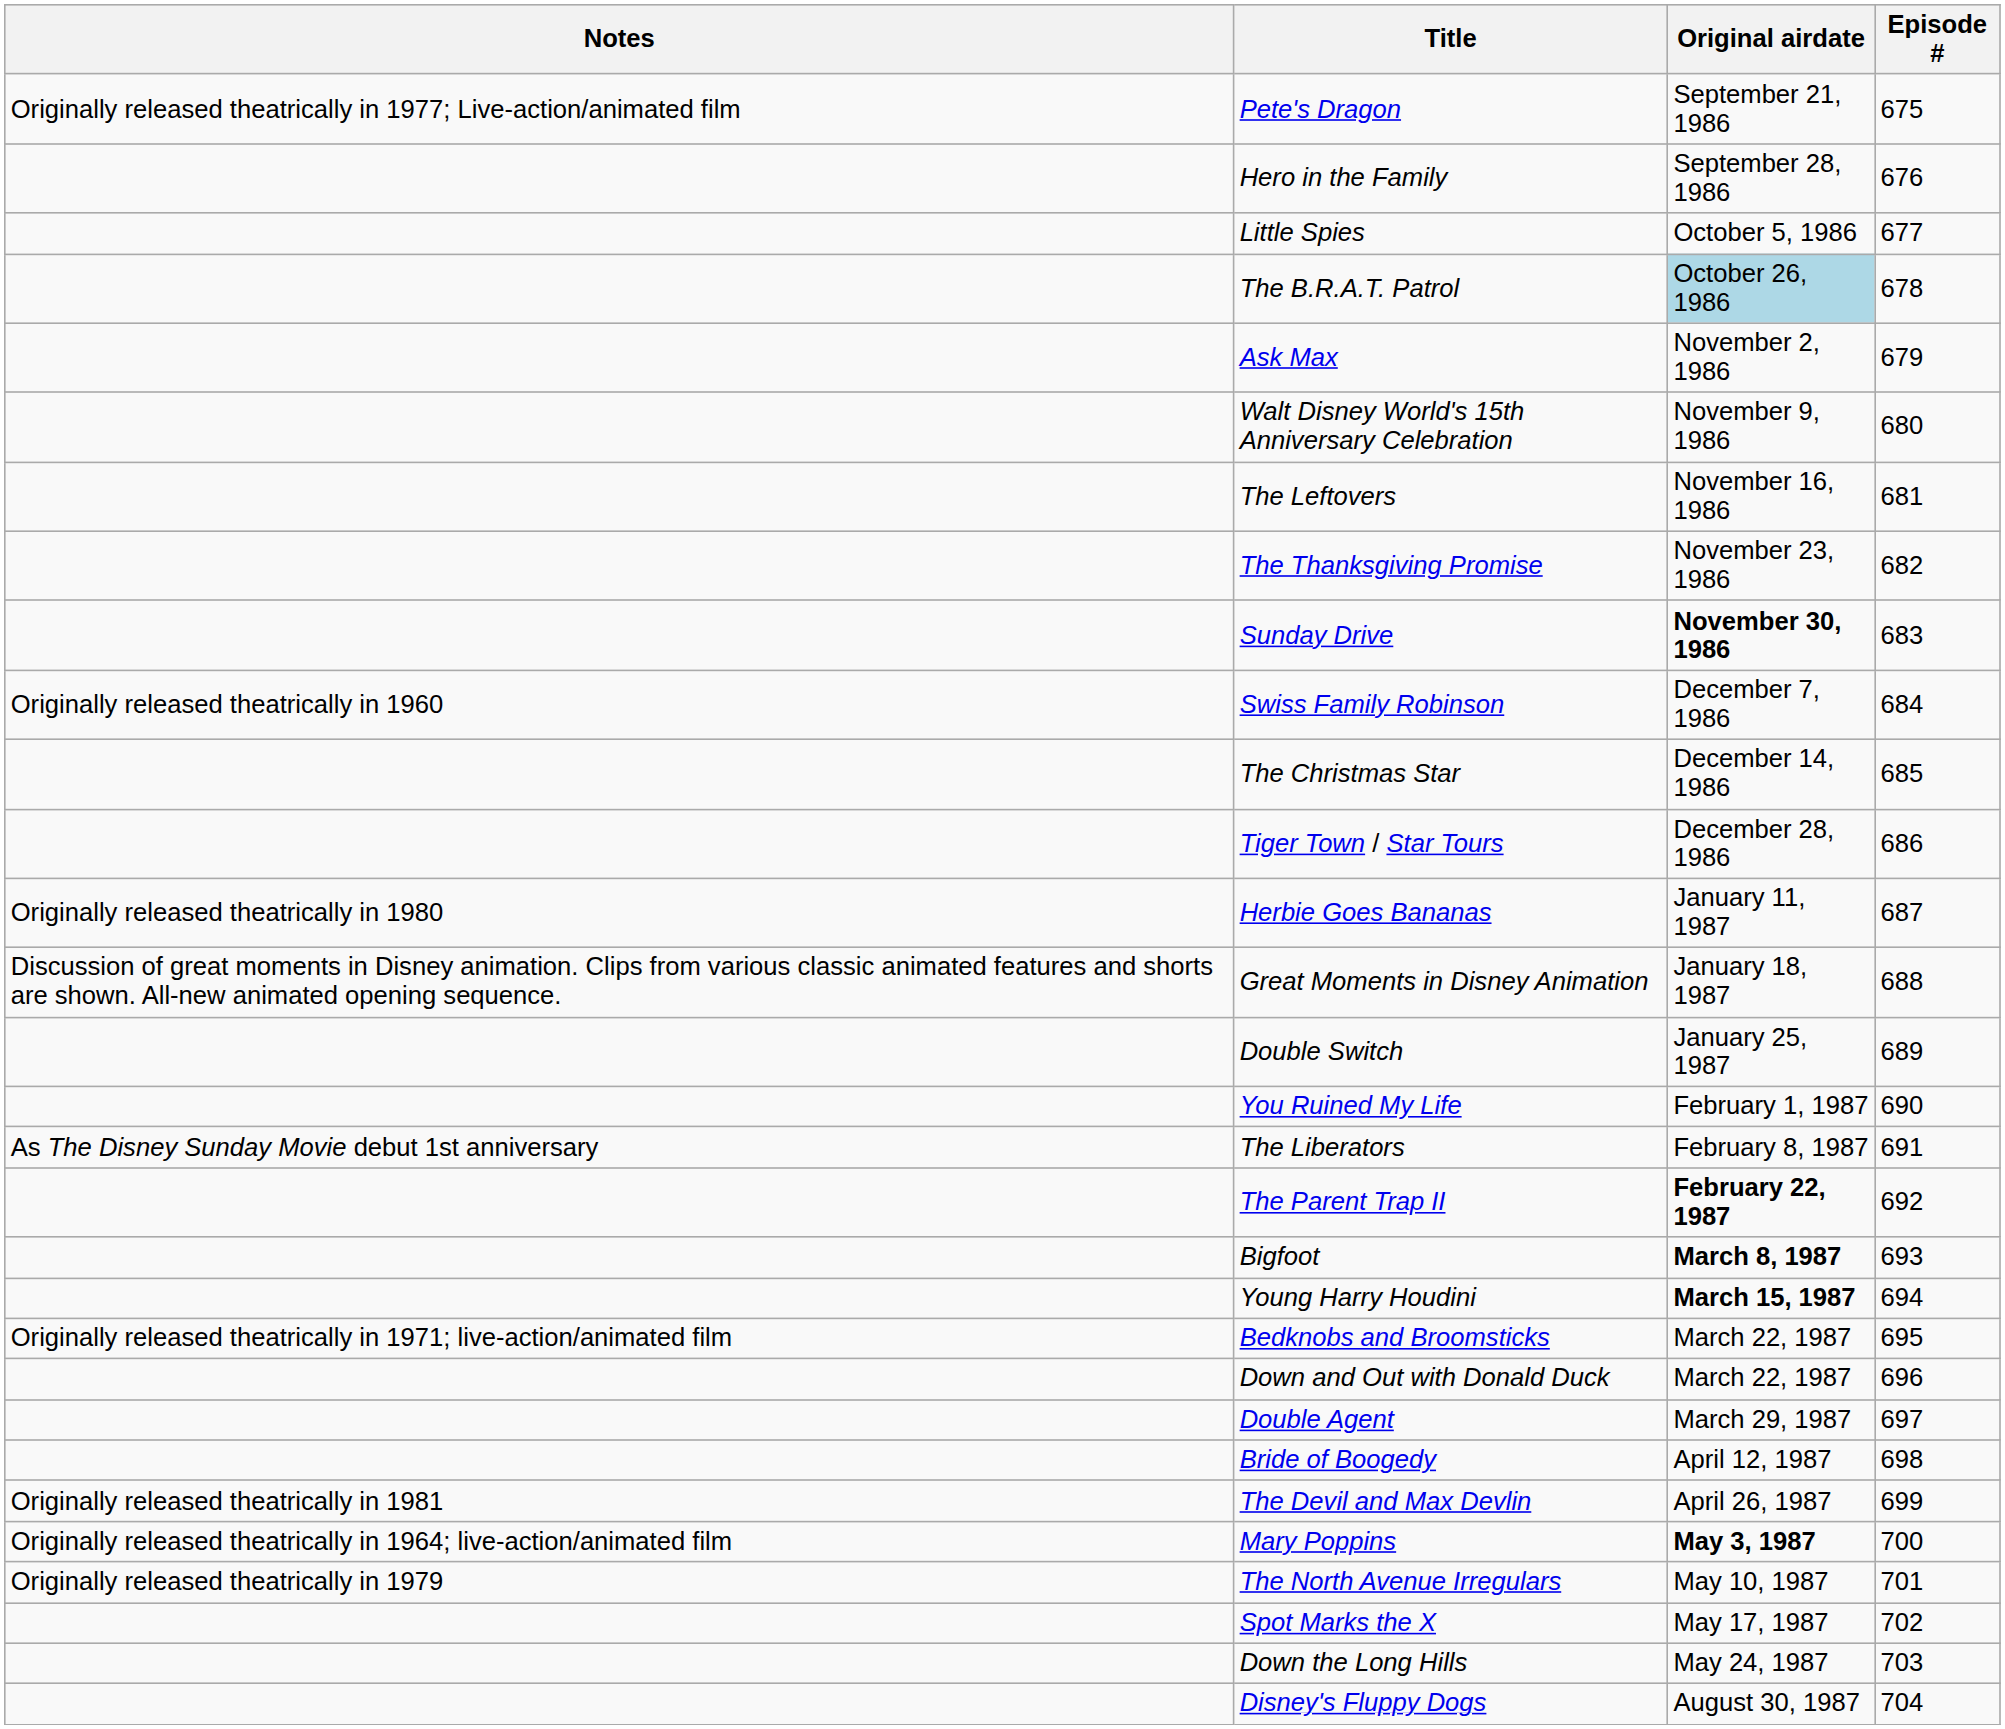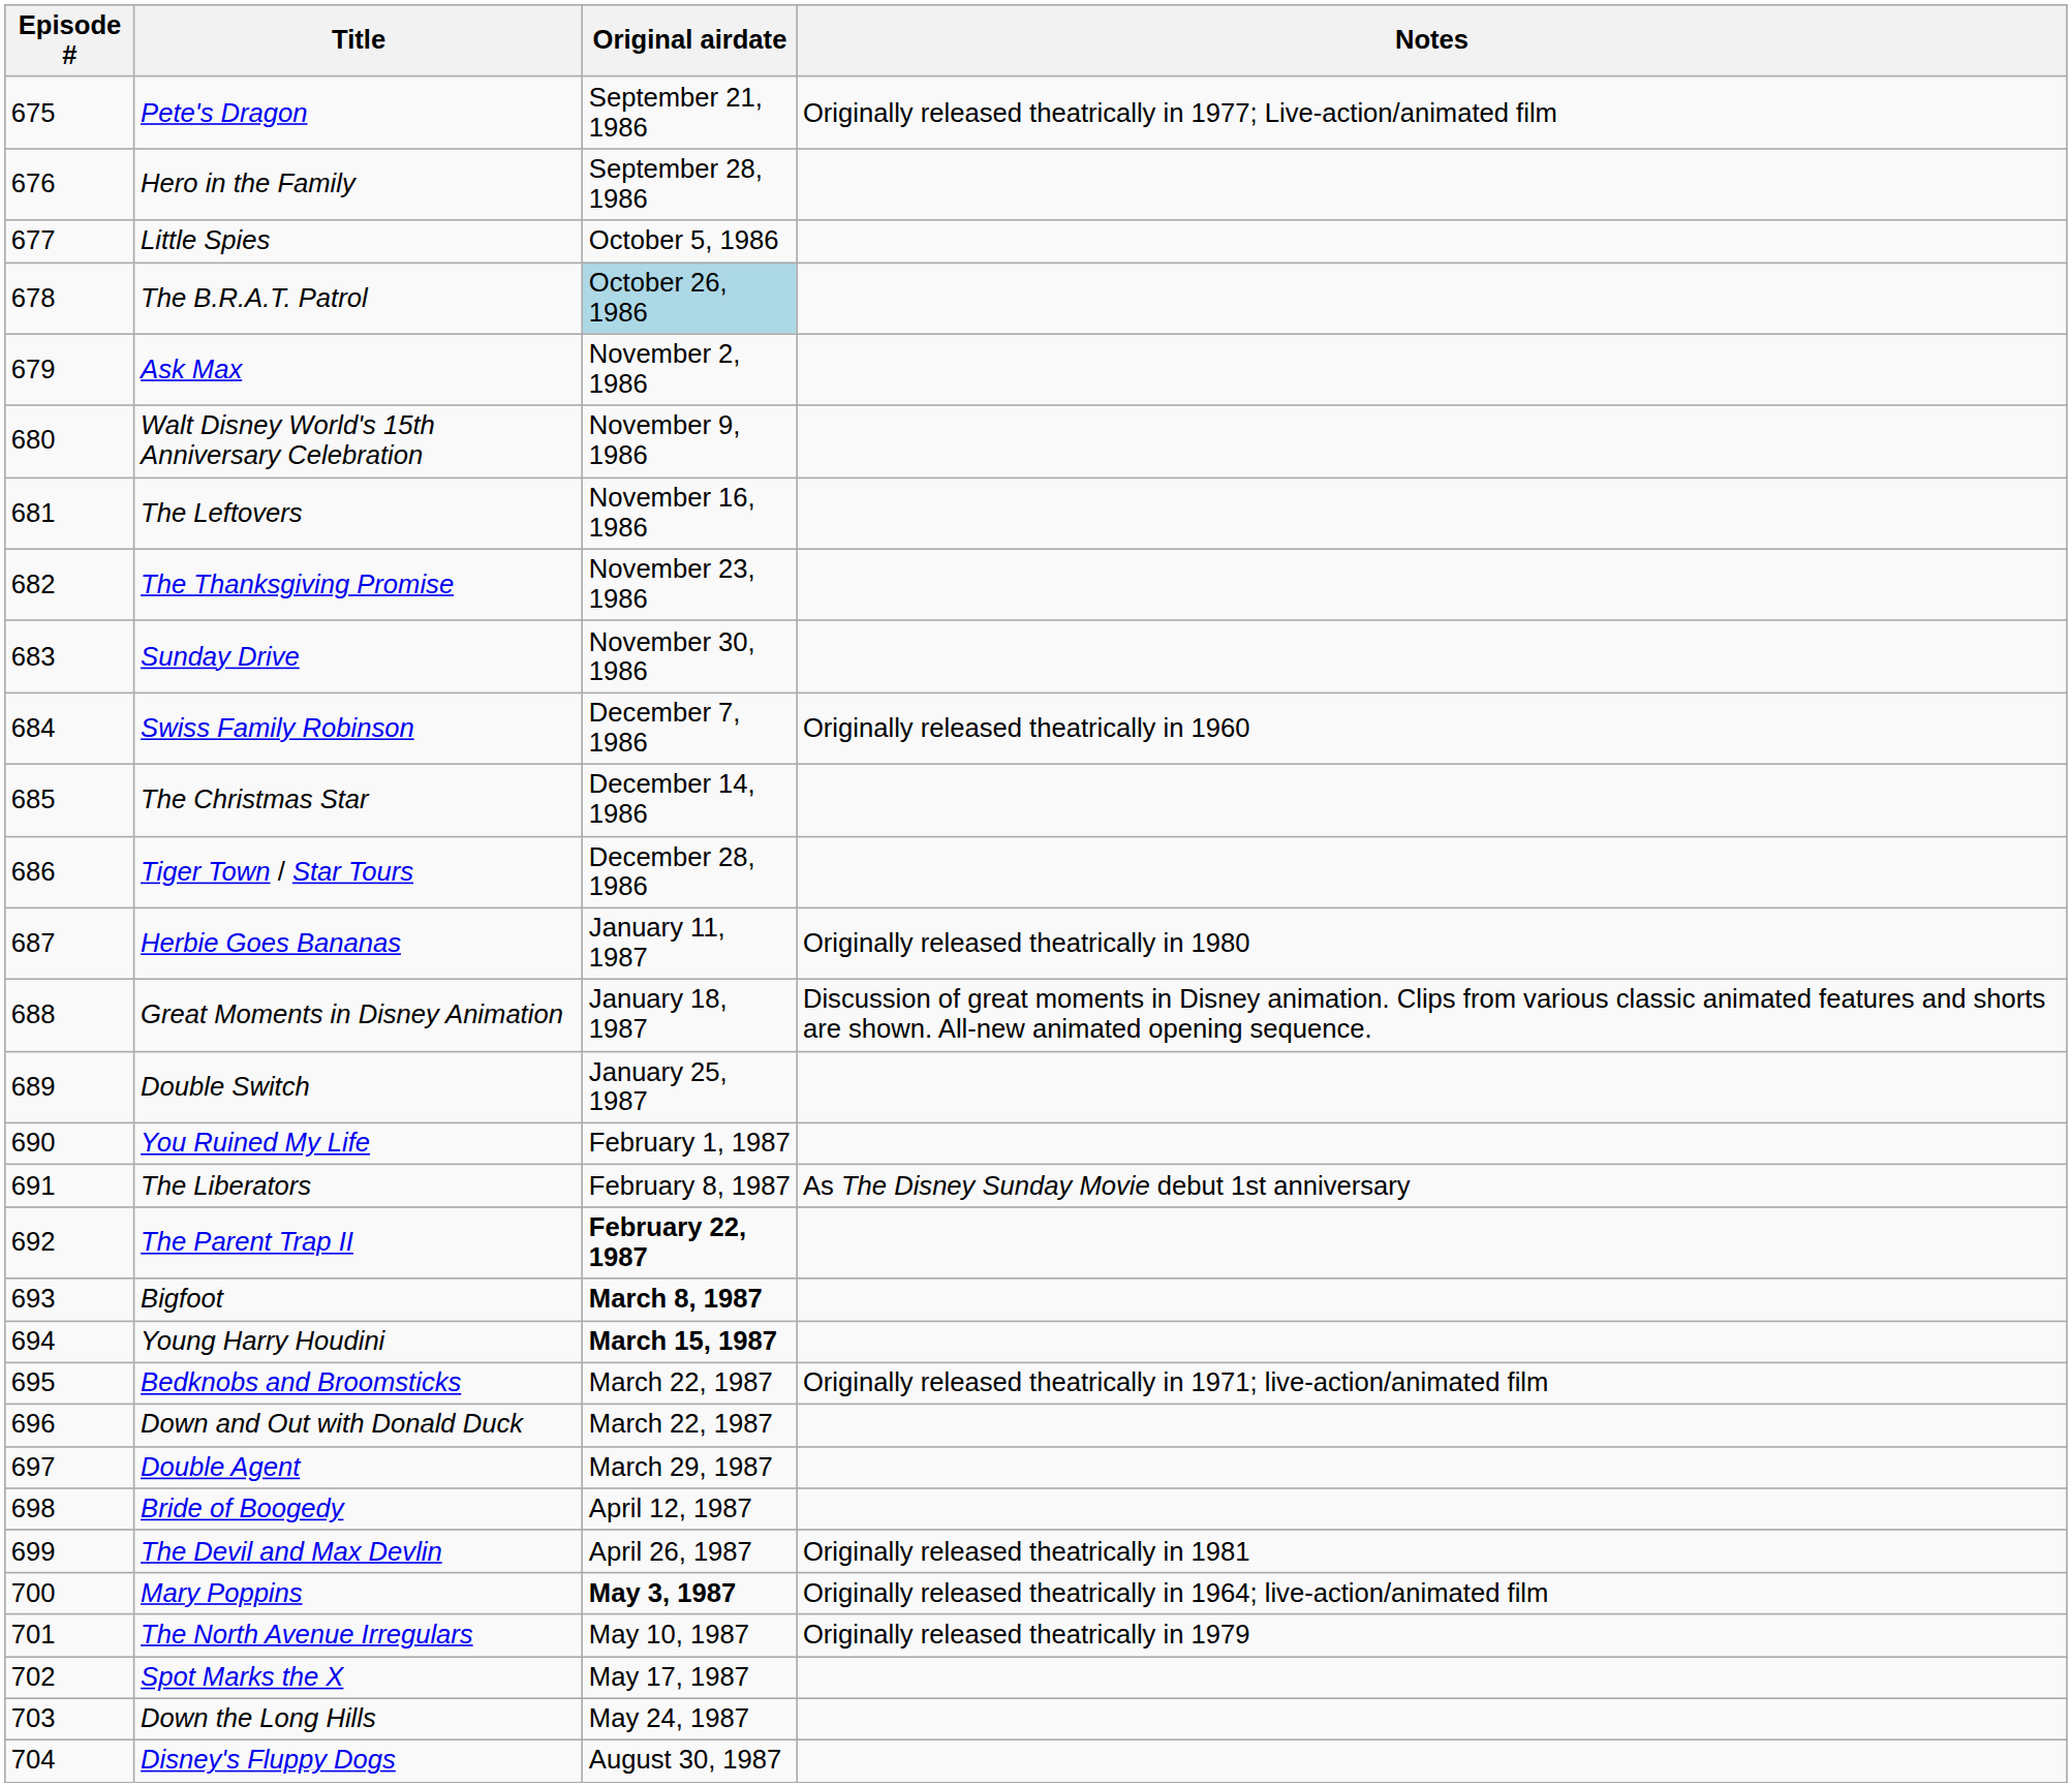 <table class="wikitable sortable">
 <tr>
-<th>Notes</th>
+<th>Episode #</th>
 <th>Title</th>
 <th>Original airdate</th>
-<th>Episode #</th>
+<th>Notes</th>
 </tr>
 <tr>
-<td>Originally released theatrically in 1977; Live-action/animated film</td>
+<td>675</td>
 <td><em><a href='#'>Pete's Dragon</a></em></td>
 <td>September 21, 1986</td>
-<td>675</td>
+<td>Originally released theatrically in 1977; Live-action/animated film</td>
 </tr>
 <tr>
-<td></td>
+<td>676</td>
 <td><em>Hero in the Family</em></td>
 <td>September 28, 1986</td>
-<td>676</td>
+<td></td>
 </tr>
 <tr>
-<td></td>
+<td>677</td>
 <td><em>Little Spies</em></td>
 <td>October 5, 1986</td>
-<td>677</td>
+<td></td>
 </tr>
 <tr>
-<td></td>
+<td>678</td>
 <td><em>The B.R.A.T. Patrol</em></td>
 <td style="background: lightblue;">October 26, 1986</td>
-<td>678</td>
+<td></td>
 </tr>
 <tr>
-<td></td>
+<td>679</td>
 <td><em><a href='#'>Ask Max</a></em></td>
 <td>November 2, 1986</td>
-<td>679</td>
+<td></td>
 </tr>
 <tr>
-<td></td>
+<td>680</td>
 <td><em>Walt Disney World's 15th Anniversary Celebration</em></td>
 <td>November 9, 1986</td>
-<td>680</td>
+<td></td>
 </tr>
 <tr>
-<td></td>
+<td>681</td>
 <td><em>The Leftovers</em></td>
 <td>November 16, 1986</td>
-<td>681</td>
+<td></td>
 </tr>
 <tr>
-<td></td>
+<td>682</td>
 <td><em><a href='#'>The Thanksgiving Promise</a></em></td>
 <td>November 23, 1986</td>
-<td>682</td>
+<td></td>
 </tr>
 <tr>
+<td>683</td>
+<td><em><a href='#'>Sunday Drive</a></em></td>
+<td>November 30, 1986</td>
 <td></td>
-<td><em><a href='#'>Sunday Drive</a></em></td>
-<td><strong>November 30, 1986</strong></td>
-<td>683</td>
 </tr>
 <tr>
-<td>Originally released theatrically in 1960</td>
+<td>684</td>
 <td><em><a href='#'>Swiss Family Robinson</a></em></td>
 <td>December 7, 1986</td>
-<td>684</td>
+<td>Originally released theatrically in 1960</td>
 </tr>
 <tr>
-<td></td>
+<td>685</td>
 <td><em>The Christmas Star</em></td>
 <td>December 14, 1986</td>
-<td>685</td>
+<td></td>
 </tr>
 <tr>
-<td></td>
+<td>686</td>
 <td><em><a href='#'>Tiger Town</a></em> / <em><a href='#'>Star Tours</a></em></td>
 <td>December 28, 1986</td>
-<td>686</td>
+<td></td>
 </tr>
 <tr>
-<td>Originally released theatrically in 1980</td>
+<td>687</td>
 <td><em><a href='#'>Herbie Goes Bananas</a></em></td>
 <td>January 11, 1987</td>
-<td>687</td>
+<td>Originally released theatrically in 1980</td>
 </tr>
 <tr>
-<td>Discussion of great moments in Disney animation. Clips from various classic animated features and shorts are shown. All-new animated opening sequence.</td>
+<td>688</td>
 <td><em>Great Moments in Disney Animation</em></td>
 <td>January 18, 1987</td>
-<td>688</td>
+<td>Discussion of great moments in Disney animation. Clips from various classic animated features and shorts are shown. All-new animated opening sequence.</td>
 </tr>
 <tr>
-<td></td>
+<td>689</td>
 <td><em>Double Switch</em></td>
 <td>January 25, 1987</td>
-<td>689</td>
+<td></td>
 </tr>
 <tr>
-<td></td>
+<td>690</td>
 <td><em><a href='#'>You Ruined My Life</a></em></td>
 <td>February 1, 1987</td>
-<td>690</td>
+<td></td>
 </tr>
 <tr>
-<td>As <em>The Disney Sunday Movie</em> debut 1st anniversary</td>
+<td>691</td>
 <td><em>The Liberators</em></td>
 <td>February 8, 1987</td>
-<td>691</td>
+<td>As <em>The Disney Sunday Movie</em> debut 1st anniversary</td>
 </tr>
 <tr>
-<td></td>
+<td>692</td>
 <td><em><a href='#'>The Parent Trap II</a></em></td>
 <td><strong>February 22, 1987</strong></td>
-<td>692</td>
+<td></td>
 </tr>
 <tr>
-<td></td>
+<td>693</td>
 <td><em>Bigfoot</em></td>
 <td><strong>March 8, 1987</strong></td>
-<td>693</td>
+<td></td>
 </tr>
 <tr>
-<td></td>
+<td>694</td>
 <td><em>Young Harry Houdini</em></td>
 <td><strong>March 15, 1987</strong></td>
-<td>694</td>
+<td></td>
 </tr>
 <tr>
-<td>Originally released theatrically in 1971; live-action/animated film</td>
+<td>695</td>
 <td><em><a href='#'>Bedknobs and Broomsticks</a></em></td>
 <td>March 22, 1987</td>
-<td>695</td>
+<td>Originally released theatrically in 1971; live-action/animated film</td>
 </tr>
 <tr>
-<td></td>
+<td>696</td>
 <td><em>Down and Out with Donald Duck</em></td>
 <td>March 22, 1987</td>
-<td>696</td>
+<td></td>
 </tr>
 <tr>
-<td></td>
+<td>697</td>
 <td><em><a href='#'>Double Agent</a></em></td>
 <td>March 29, 1987</td>
-<td>697</td>
+<td></td>
 </tr>
 <tr>
-<td></td>
+<td>698</td>
 <td><em><a href='#'>Bride of Boogedy</a></em></td>
 <td>April 12, 1987</td>
-<td>698</td>
+<td></td>
 </tr>
 <tr>
-<td>Originally released theatrically in 1981</td>
+<td>699</td>
 <td><em><a href='#'>The Devil and Max Devlin</a></em></td>
 <td>April 26, 1987</td>
-<td>699</td>
+<td>Originally released theatrically in 1981</td>
 </tr>
 <tr>
-<td>Originally released theatrically in 1964; live-action/animated film</td>
+<td>700</td>
 <td><em><a href='#'>Mary Poppins</a></em></td>
 <td><strong>May 3, 1987</strong></td>
-<td>700</td>
+<td>Originally released theatrically in 1964; live-action/animated film</td>
 </tr>
 <tr>
-<td>Originally released theatrically in 1979</td>
+<td>701</td>
 <td><em><a href='#'>The North Avenue Irregulars</a></em></td>
 <td>May 10, 1987</td>
-<td>701</td>
+<td>Originally released theatrically in 1979</td>
 </tr>
 <tr>
-<td></td>
+<td>702</td>
 <td><em><a href='#'>Spot Marks the X</a></em></td>
 <td>May 17, 1987</td>
-<td>702</td>
+<td></td>
 </tr>
 <tr>
-<td></td>
+<td>703</td>
 <td><em>Down the Long Hills</em></td>
 <td>May 24, 1987</td>
-<td>703</td>
+<td></td>
 </tr>
 <tr>
-<td></td>
+<td>704</td>
 <td><em><a href='#'>Disney's Fluppy Dogs</a></em></td>
 <td>August 30, 1987</td>
-<td>704</td>
+<td></td>
 </tr>
 </table>
